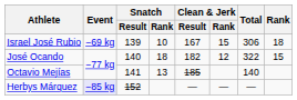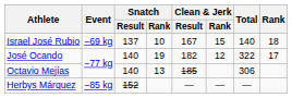 <table class=wikitable style="font-size:90%">
 <tr>
 <th rowspan="2">Athlete</th>
 <th rowspan="2">Event</th>
 <th colspan="2">Snatch</th>
 <th colspan="2">Clean & Jerk</th>
 <th rowspan="2">Total</th>
 <th rowspan="2">Rank</th>
 </tr>
 <tr style="font-size:95%">
 <th>Result</th>
 <th>Rank</th>
 <th>Result</th>
 <th>Rank</th>
 </tr>
 <tr align=center>
 <td align=left><a href='#'>Israel José Rubio</a></td>
 <td align=left><a href='#'>−69 kg</a></td>
-<td>139</td>
+<td>137</td>
 <td>10</td>
 <td>167</td>
 <td>15</td>
-<td>306</td>
+<td>140</td>
 <td>18</td>
 </tr>
 <tr align=center>
 <td align=left><a href='#'>José Ocando</a></td>
 <td align=left rowspan=2><a href='#'>−77 kg</a></td>
 <td>140</td>
-<td>18</td>
+<td>19</td>
 <td>182</td>
 <td>12</td>
 <td>322</td>
-<td>15</td>
+<td>17</td>
 </tr>
 <tr align=center>
 <td align=left><a href='#'>Octavio Mejías</a></td>
-<td>141</td>
+<td>140</td>
 <td>13</td>
 <td><s>185</s></td>
 <td></td>
-<td>140</td>
+<td>306</td>
 <td></td>
 </tr>
 <tr align=center>
 <td align=left><a href='#'>Herbys Márquez</a></td>
-<td align=left style="background: lavender;"><a href='#'>−85 kg</a></td>
+<td align=left><a href='#'>−85 kg</a></td>
 <td><s>152</s></td>
 <td></td>
 <td>—</td>
 <td>—</td>
 <td>—</td>
 <td></td>
 </tr>
 </table>
